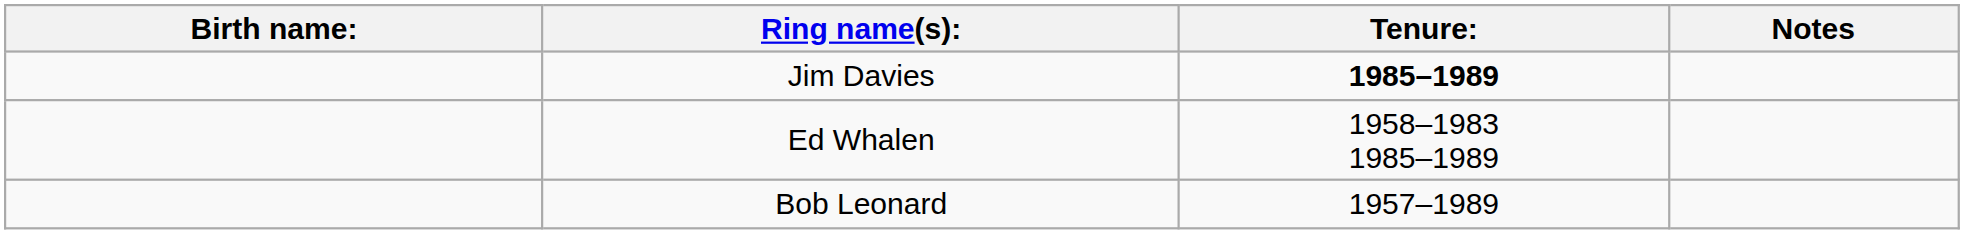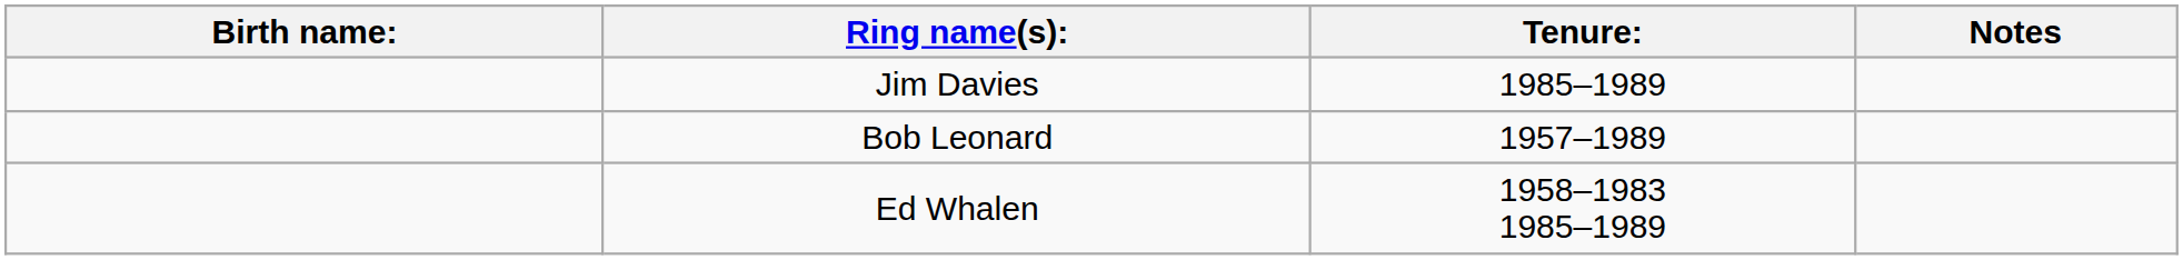 <table class="sortable wikitable" style="font-size:85%; text-align:center; width:70%;">
 <tr>
 <th>Birth name:</th>
 <th><a href='#'>Ring name</a>(s):</th>
 <th>Tenure:</th>
 <th>Notes</th>
 </tr>
 <tr>
 <td></td>
 <td>Jim Davies</td>
-<td sort><strong>1985–1989</strong></td>
+<td sort>1985–1989</td>
+<td></td>
+</tr>
+<tr>
+<td></td>
+<td>Bob Leonard</td>
+<td sort>1957–1989</td>
 <td></td>
 </tr>
 <tr>
 <td></td>
 <td>Ed Whalen</td>
 <td sort>1958–1983<br>1985–1989</td>
 <td></td>
 </tr>
-<tr>
-<td></td>
-<td>Bob Leonard</td>
-<td sort>1957–1989</td>
-<td></td>
-</tr>
 </table>
